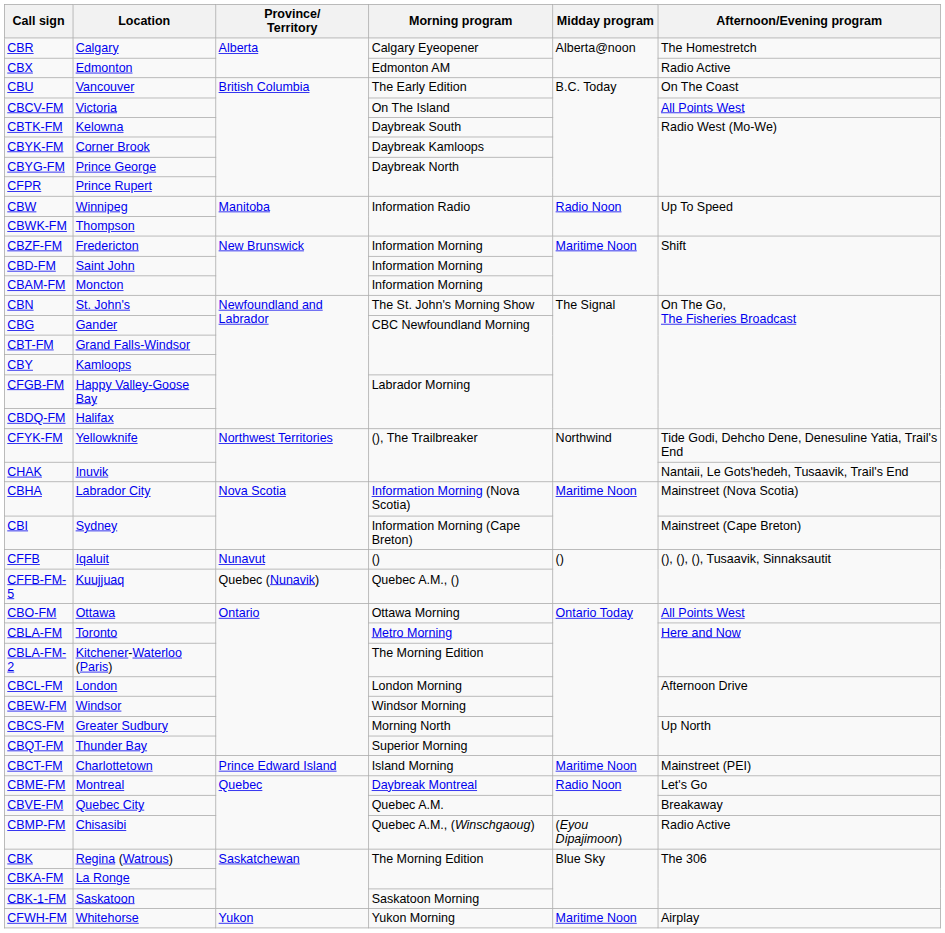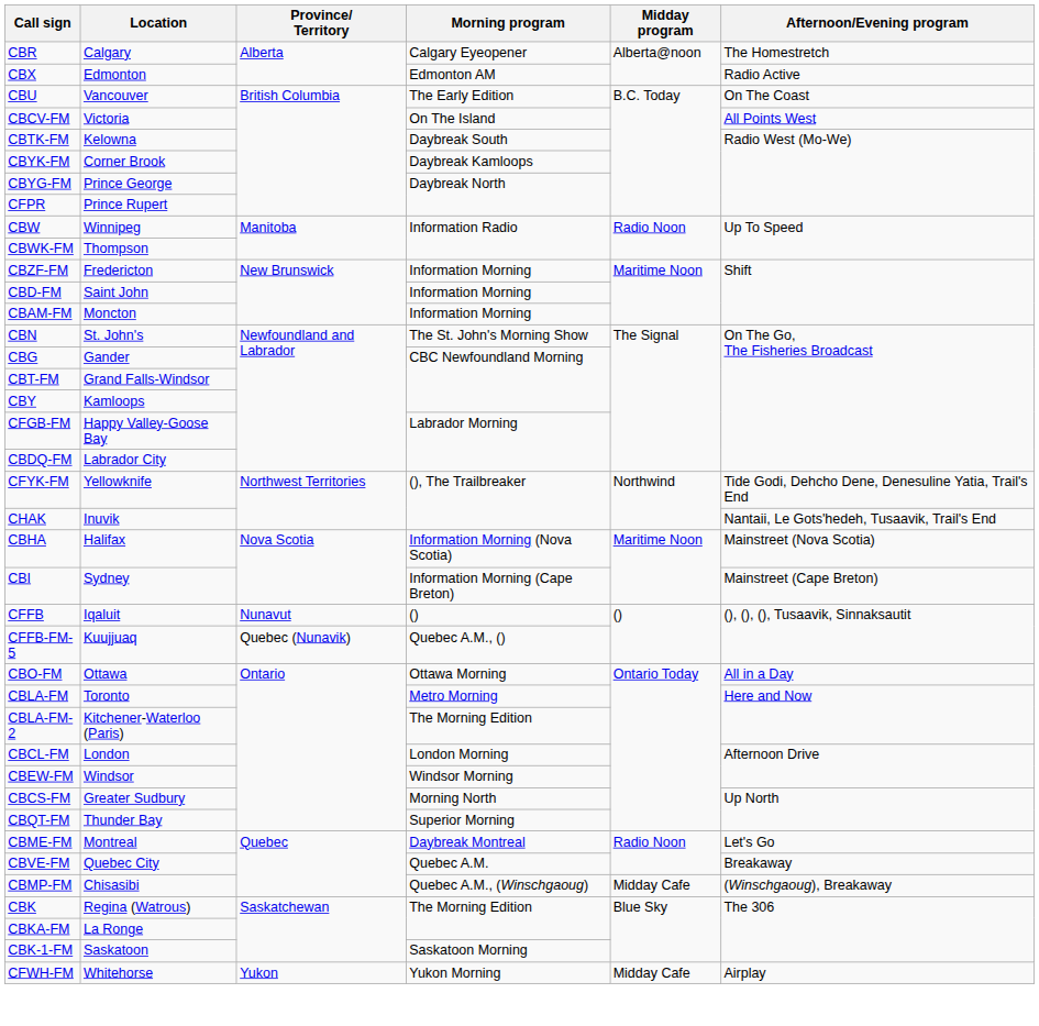 <table class="wikitable sortable" style="width:95%;">
 <tr>
 <th>Call sign</th>
 <th>Location</th>
 <th>Province/<br>Territory</th>
 <th>Morning program</th>
 <th>Midday program</th>
 <th>Afternoon/Evening program</th>
 </tr>
 <tr style="vertical-align: top;">
 <td><a href='#'>CBR</a></td>
 <td><a href='#'>Calgary</a></td>
 <td rowspan="2"><a href='#'>Alberta</a></td>
 <td>Calgary Eyeopener</td>
 <td rowspan="2">Alberta@noon</td>
 <td>The Homestretch</td>
 </tr>
 <tr style="vertical-align: top;">
 <td><a href='#'>CBX</a></td>
 <td><a href='#'>Edmonton</a></td>
 <td>Edmonton AM</td>
 <td>Radio Active</td>
 </tr>
 <tr style="vertical-align: top;">
 <td><a href='#'>CBU</a></td>
 <td><a href='#'>Vancouver</a></td>
 <td rowspan="6"><a href='#'>British Columbia</a></td>
 <td>The Early Edition</td>
 <td rowspan="6">B.C. Today</td>
 <td>On The Coast</td>
 </tr>
 <tr style="vertical-align: top;">
 <td><a href='#'>CBCV-FM</a></td>
 <td><a href='#'>Victoria</a></td>
 <td>On The Island</td>
 <td><a href='#'>All Points West</a></td>
 </tr>
 <tr style="vertical-align: top;">
 <td><a href='#'>CBTK-FM</a></td>
 <td><a href='#'>Kelowna</a></td>
 <td>Daybreak South</td>
 <td rowspan="4">Radio West (Mo-We)</td>
 </tr>
 <tr style="vertical-align: top;">
 <td><a href='#'>CBYK-FM</a></td>
 <td><a href='#'>Corner Brook</a></td>
 <td>Daybreak Kamloops</td>
 </tr>
 <tr style="vertical-align: top;">
 <td><a href='#'>CBYG-FM</a></td>
 <td><a href='#'>Prince George</a></td>
 <td rowspan="2">Daybreak North</td>
 </tr>
 <tr>
 <td><a href='#'>CFPR</a></td>
 <td><a href='#'>Prince Rupert</a></td>
 </tr>
 <tr style="vertical-align: top;">
 <td><a href='#'>CBW</a></td>
 <td><a href='#'>Winnipeg</a></td>
 <td rowspan="2"><a href='#'>Manitoba</a></td>
 <td rowspan="2">Information Radio</td>
 <td rowspan="2"><a href='#'>Radio Noon</a></td>
 <td rowspan="2">Up To Speed</td>
 </tr>
 <tr style="vertical-align: top;">
 <td><a href='#'>CBWK-FM</a></td>
 <td><a href='#'>Thompson</a></td>
 </tr>
 <tr style="vertical-align: top;">
 <td><a href='#'>CBZF-FM</a></td>
 <td><a href='#'>Fredericton</a></td>
 <td rowspan="3"><a href='#'>New Brunswick</a></td>
 <td>Information Morning</td>
 <td rowspan="3"><a href='#'>Maritime Noon</a></td>
 <td rowspan="3">Shift</td>
 </tr>
 <tr style="vertical-align: top;">
 <td><a href='#'>CBD-FM</a></td>
 <td><a href='#'>Saint John</a></td>
 <td>Information Morning</td>
 </tr>
 <tr style="vertical-align: top;">
 <td><a href='#'>CBAM-FM</a></td>
 <td><a href='#'>Moncton</a></td>
 <td>Information Morning</td>
 </tr>
 <tr style="vertical-align: top;">
 <td><a href='#'>CBN</a></td>
 <td><a href='#'>St. John's</a></td>
 <td rowspan="6"><a href='#'>Newfoundland and Labrador</a></td>
 <td>The St. John's Morning Show</td>
 <td rowspan="6">The Signal</td>
 <td rowspan="6">On The Go,<br><a href='#'>The Fisheries Broadcast</a></td>
 </tr>
 <tr style="vertical-align: top;">
 <td><a href='#'>CBG</a></td>
 <td><a href='#'>Gander</a></td>
 <td rowspan="3">CBC Newfoundland Morning</td>
 </tr>
 <tr style="vertical-align: top;">
 <td><a href='#'>CBT-FM</a></td>
 <td><a href='#'>Grand Falls-Windsor</a></td>
 </tr>
 <tr style="vertical-align: top;">
 <td><a href='#'>CBY</a></td>
 <td><a href='#'>Kamloops</a></td>
 </tr>
 <tr style="vertical-align: top;">
 <td><a href='#'>CFGB-FM</a></td>
 <td><a href='#'>Happy Valley-Goose Bay</a></td>
 <td rowspan="2">Labrador Morning</td>
 </tr>
 <tr style="vertical-align: top;">
 <td><a href='#'>CBDQ-FM</a></td>
-<td><a href='#'>Halifax</a></td>
+<td><a href='#'>Labrador City</a></td>
 </tr>
 <tr style="vertical-align: top;">
 <td><a href='#'>CFYK-FM</a></td>
 <td><a href='#'>Yellowknife</a></td>
 <td rowspan="2"><a href='#'>Northwest Territories</a></td>
 <td rowspan="2"> (), The Trailbreaker</td>
 <td rowspan="2">Northwind</td>
 <td>Tide Godi, Dehcho Dene, Denesuline Yatia, Trail's End</td>
 </tr>
 <tr style="vertical-align: top;">
 <td><a href='#'>CHAK</a></td>
 <td><a href='#'>Inuvik</a></td>
 <td>Nantaii, Le Gots'hedeh, Tusaavik, Trail's End</td>
 </tr>
 <tr style="vertical-align: top;">
 <td><a href='#'>CBHA</a></td>
-<td><a href='#'>Labrador City</a></td>
+<td><a href='#'>Halifax</a></td>
 <td rowspan="2"><a href='#'>Nova Scotia</a></td>
 <td><a href='#'>Information Morning</a> (Nova Scotia)</td>
 <td rowspan="2"><a href='#'>Maritime Noon</a></td>
 <td>Mainstreet (Nova Scotia)</td>
 </tr>
 <tr style="vertical-align: top;">
 <td><a href='#'>CBI</a></td>
 <td><a href='#'>Sydney</a></td>
 <td>Information Morning (Cape Breton)</td>
 <td>Mainstreet (Cape Breton)</td>
 </tr>
 <tr style="vertical-align: top;">
 <td><a href='#'>CFFB</a></td>
 <td><a href='#'>Iqaluit</a></td>
 <td><a href='#'>Nunavut</a></td>
 <td> ()</td>
 <td rowspan="2"> ()</td>
 <td rowspan="2"> (),  (),  (), Tusaavik, Sinnaksautit</td>
 </tr>
 <tr style="vertical-align: top;">
 <td><a href='#'>CFFB-FM-5</a></td>
 <td><a href='#'>Kuujjuaq</a></td>
 <td>Quebec (<a href='#'>Nunavik</a>)</td>
 <td>Quebec A.M.,  ()</td>
 </tr>
 <tr style="vertical-align: top;">
 <td><a href='#'>CBO-FM</a></td>
 <td><a href='#'>Ottawa</a></td>
 <td rowspan="7"><a href='#'>Ontario</a></td>
 <td>Ottawa Morning</td>
 <td rowspan="7"><a href='#'>Ontario Today</a></td>
-<td><a href='#'>All Points West</a></td>
+<td><a href='#'>All in a Day</a></td>
 </tr>
 <tr style="vertical-align: top;">
 <td><a href='#'>CBLA-FM</a></td>
 <td><a href='#'>Toronto</a></td>
 <td><a href='#'>Metro Morning</a></td>
 <td rowspan="2"><a href='#'>Here and Now</a></td>
 </tr>
 <tr style="vertical-align: top;">
 <td><a href='#'>CBLA-FM-2</a></td>
 <td><a href='#'>Kitchener</a>-<a href='#'>Waterloo</a> (<a href='#'>Paris</a>)</td>
 <td>The Morning Edition</td>
 </tr>
 <tr style="vertical-align: top;">
 <td><a href='#'>CBCL-FM</a></td>
 <td><a href='#'>London</a></td>
 <td>London Morning</td>
 <td rowspan="2">Afternoon Drive</td>
 </tr>
 <tr style="vertical-align: top;">
 <td><a href='#'>CBEW-FM</a></td>
 <td><a href='#'>Windsor</a></td>
 <td>Windsor Morning</td>
 </tr>
 <tr style="vertical-align: top;">
 <td><a href='#'>CBCS-FM</a></td>
 <td><a href='#'>Greater Sudbury</a></td>
 <td>Morning North</td>
 <td rowspan="2">Up North</td>
 </tr>
 <tr style="vertical-align: top;">
 <td><a href='#'>CBQT-FM</a></td>
 <td><a href='#'>Thunder Bay</a></td>
 <td>Superior Morning</td>
 </tr>
 <tr style="vertical-align: top;">
-<td><a href='#'>CBCT-FM</a></td>
-<td><a href='#'>Charlottetown</a></td>
-<td><a href='#'>Prince Edward Island</a></td>
-<td>Island Morning</td>
-<td><a href='#'>Maritime Noon</a></td>
-<td>Mainstreet (PEI)</td>
-</tr>
-<tr style="vertical-align: top;">
 <td><a href='#'>CBME-FM</a></td>
 <td><a href='#'>Montreal</a></td>
 <td rowspan="3"><a href='#'>Quebec</a></td>
 <td><a href='#'>Daybreak Montreal</a></td>
 <td rowspan="2"><a href='#'>Radio Noon</a></td>
 <td>Let's Go</td>
 </tr>
 <tr style="vertical-align: top;">
 <td><a href='#'>CBVE-FM</a></td>
 <td><a href='#'>Quebec City</a></td>
 <td>Quebec A.M.</td>
 <td>Breakaway</td>
 </tr>
 <tr style="vertical-align: top;">
 <td><a href='#'>CBMP-FM</a></td>
 <td><a href='#'>Chisasibi</a></td>
 <td>Quebec A.M.,  (<em>Winschgaoug</em>)</td>
-<td> (<em>Eyou Dipajimoon</em>)</td>
-<td>Radio Active</td>
+<td>Midday Cafe</td>
+<td> (<em>Winschgaoug</em>), Breakaway</td>
 </tr>
 <tr style="vertical-align: top;">
 <td><a href='#'>CBK</a></td>
 <td><a href='#'>Regina</a> (<a href='#'>Watrous</a>)</td>
 <td rowspan="3"><a href='#'>Saskatchewan</a></td>
 <td rowspan="2">The Morning Edition</td>
 <td rowspan="3">Blue Sky</td>
 <td rowspan="3">The 306</td>
 </tr>
 <tr style="vertical-align: top;">
 <td><a href='#'>CBKA-FM</a></td>
 <td><a href='#'>La Ronge</a></td>
 </tr>
 <tr style="vertical-align: top;">
 <td><a href='#'>CBK-1-FM</a></td>
 <td><a href='#'>Saskatoon</a></td>
 <td>Saskatoon Morning</td>
 </tr>
 <tr style="vertical-align: top;">
 <td><a href='#'>CFWH-FM</a></td>
 <td><a href='#'>Whitehorse</a></td>
 <td><a href='#'>Yukon</a></td>
 <td>Yukon Morning</td>
-<td><a href='#'>Maritime Noon</a></td>
+<td>Midday Cafe</td>
 <td>Airplay</td>
 </tr>
 </table>
